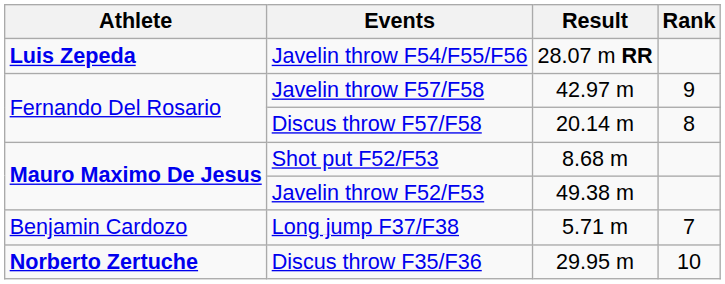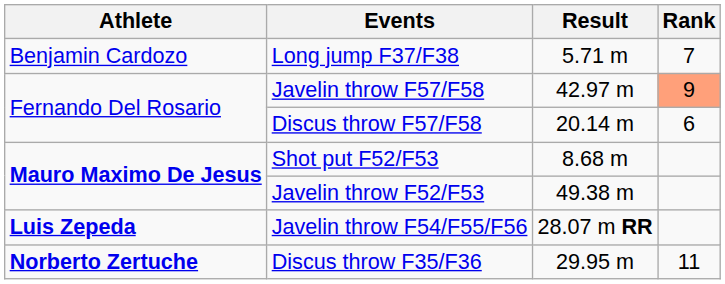 <table class=wikitable>
 <tr>
 <th>Athlete</th>
 <th>Events</th>
 <th>Result</th>
 <th>Rank</th>
 </tr>
 <tr>
-<td><strong><a href='#'>Luis Zepeda</a></strong></td>
-<td><a href='#'>Javelin throw F54/F55/F56</a></td>
-<td align="center">28.07 m <strong>RR</strong></td>
-<td align="center"></td>
+<td><a href='#'>Benjamin Cardozo</a></td>
+<td><a href='#'>Long jump F37/F38</a></td>
+<td align="center">5.71 m</td>
+<td align="center">7</td>
 </tr>
 <tr>
 <td rowspan=2><a href='#'>Fernando Del Rosario</a></td>
 <td><a href='#'>Javelin throw F57/F58</a></td>
 <td align="center">42.97 m</td>
-<td align="center">9</td>
+<td align="center" style="background: lightsalmon;">9</td>
 </tr>
 <tr>
 <td><a href='#'>Discus throw F57/F58</a></td>
 <td align="center">20.14 m</td>
-<td align="center">8</td>
+<td align="center">6</td>
 </tr>
 <tr>
 <td rowspan=2><strong><a href='#'>Mauro Maximo De Jesus</a></strong></td>
 <td><a href='#'>Shot put F52/F53</a></td>
 <td align="center">8.68 m</td>
 <td align="center"></td>
 </tr>
 <tr>
 <td><a href='#'>Javelin throw F52/F53</a></td>
 <td align="center">49.38 m</td>
 <td align="center"></td>
 </tr>
 <tr>
-<td><a href='#'>Benjamin Cardozo</a></td>
-<td><a href='#'>Long jump F37/F38</a></td>
-<td align="center">5.71 m</td>
-<td align="center">7</td>
+<td><strong><a href='#'>Luis Zepeda</a></strong></td>
+<td><a href='#'>Javelin throw F54/F55/F56</a></td>
+<td align="center">28.07 m <strong>RR</strong></td>
+<td align="center"></td>
 </tr>
 <tr>
 <td><strong><a href='#'>Norberto Zertuche</a></strong></td>
 <td><a href='#'>Discus throw F35/F36</a></td>
 <td align="center">29.95 m</td>
-<td align="center">10</td>
+<td align="center">11</td>
 </tr>
 </table>
